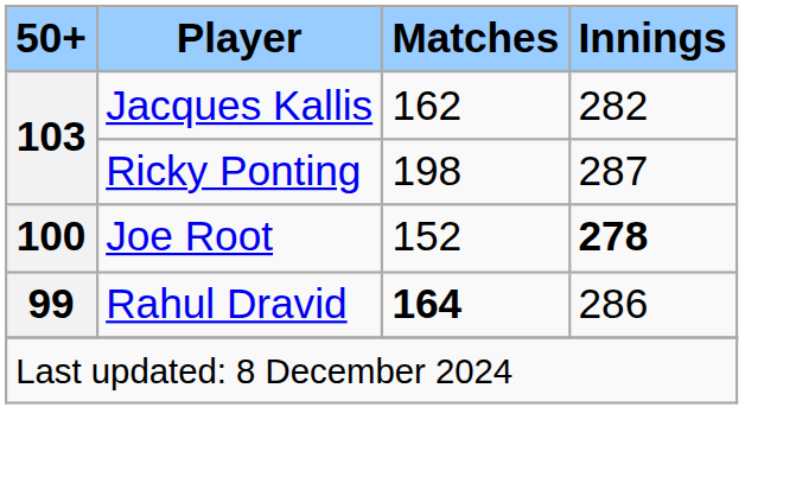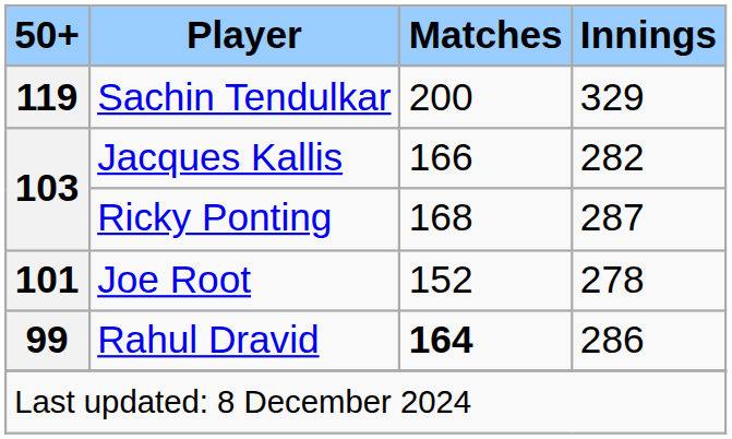 <table class="sortable wikitable">
 <tr style="background:#9cf;">
 <td style="text-align:center;"><strong>50+</strong></td>
 <td style="text-align:center;"><strong>Player</strong></td>
 <td style="text-align:center;"><strong>Matches</strong></td>
 <td style="text-align:center;"><strong>Innings</strong></td>
 </tr>
 <tr>
+<th>119</th>
+<td> <a href='#'>Sachin Tendulkar</a></td>
+<td>200</td>
+<td>329</td>
+</tr>
+<tr>
 <th rowspan=2>103</th>
 <td> <a href='#'>Jacques Kallis</a></td>
-<td>162</td>
+<td>166</td>
 <td>282</td>
 </tr>
 <tr>
 <td> <a href='#'>Ricky Ponting</a></td>
-<td>198</td>
+<td>168</td>
 <td>287</td>
 </tr>
 <tr>
-<th>100</th>
+<th>101</th>
 <td> <a href='#'>Joe Root</a> </td>
 <td>152</td>
-<td><strong>278</strong></td>
+<td>278</td>
 </tr>
 <tr>
 <th>99</th>
 <td> <a href='#'>Rahul Dravid</a></td>
 <td><strong>164</strong></td>
 <td>286</td>
 </tr>
 <tr>
 </tr>
 <tr class="sortbottom">
 <td colspan="4"><small>Last updated: 8 December 2024</small></td>
 </tr>
 </table>
